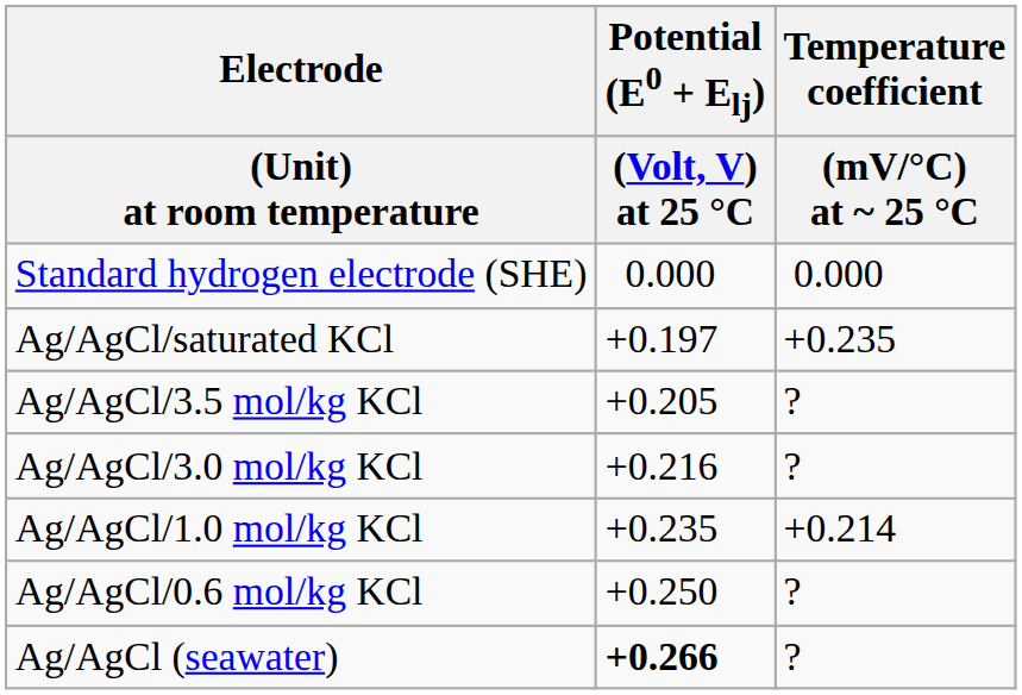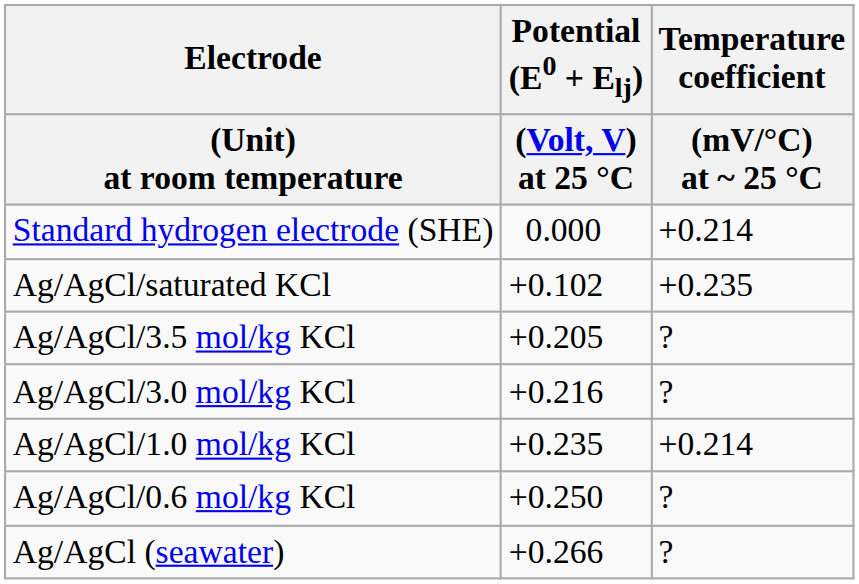 <table class="wikitable">
 <tr>
 <th>Electrode</th>
 <th>Potential<br>(E<sup>0</sup> + E<sub>lj</sub>)</th>
 <th>Temperature<br>coefficient</th>
 </tr>
 <tr>
 <th>(Unit)<br>at room temperature</th>
 <th>(<a href='#'>Volt, V</a>)<br>at 25 °C</th>
 <th>(mV/°C)<br>at ~ 25 °C</th>
 </tr>
 <tr>
 <td><a href='#'>Standard hydrogen electrode</a> (SHE)</td>
 <td>  0.000</td>
-<td> 0.000</td>
+<td>+0.214 </td>
 </tr>
 <tr>
 <td>Ag/AgCl/saturated KCl</td>
-<td>+0.197</td>
+<td>+0.102</td>
 <td>+0.235 </td>
 </tr>
 <tr>
 <td>Ag/AgCl/3.5 <a href='#'>mol/kg</a> KCl</td>
 <td>+0.205</td>
 <td>?</td>
 </tr>
 <tr>
 <td>Ag/AgCl/3.0 <a href='#'>mol/kg</a> KCl</td>
 <td>+0.216</td>
 <td>?</td>
 </tr>
 <tr>
 <td>Ag/AgCl/1.0 <a href='#'>mol/kg</a> KCl</td>
 <td>+0.235</td>
 <td>+0.214 </td>
 </tr>
 <tr>
 <td>Ag/AgCl/0.6 <a href='#'>mol/kg</a> KCl</td>
 <td>+0.250</td>
 <td>?</td>
 </tr>
 <tr>
 <td>Ag/AgCl (<a href='#'>seawater</a>)</td>
-<td><strong>+0.266</strong></td>
+<td>+0.266</td>
 <td>?</td>
 </tr>
 </table>
